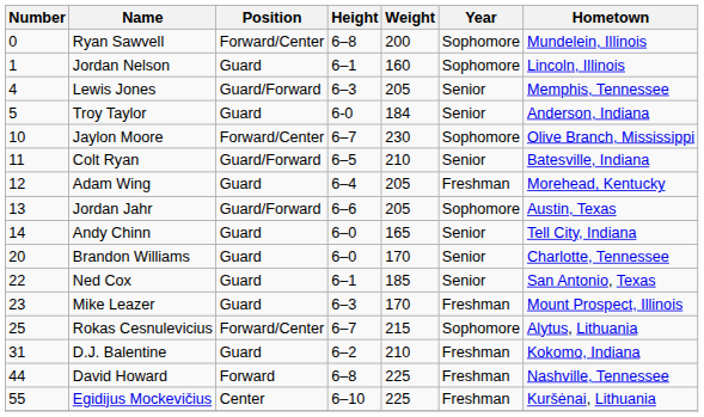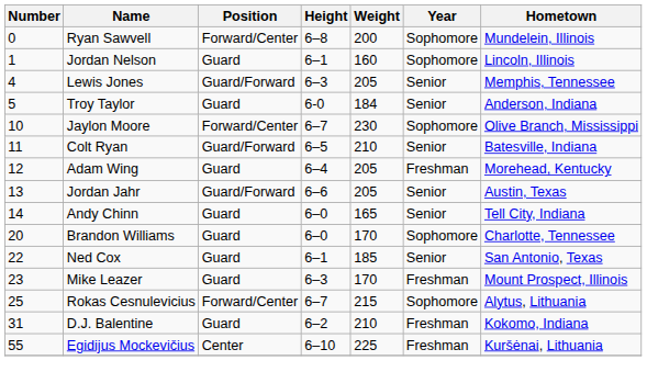 <table class="wikitable" style="font-size: 95%;">
 <tr>
 <th>Number</th>
 <th>Name</th>
 <th>Position</th>
 <th>Height</th>
 <th>Weight</th>
 <th>Year</th>
 <th>Hometown</th>
 </tr>
 <tr>
 <td>0</td>
 <td>Ryan Sawvell</td>
 <td>Forward/Center</td>
 <td>6–8</td>
 <td>200</td>
 <td>Sophomore</td>
 <td><a href='#'>Mundelein, Illinois</a></td>
 </tr>
 <tr>
 <td>1</td>
 <td>Jordan Nelson</td>
 <td>Guard</td>
 <td>6–1</td>
 <td>160</td>
 <td>Sophomore</td>
 <td><a href='#'>Lincoln, Illinois</a></td>
 </tr>
 <tr>
 <td>4</td>
 <td>Lewis Jones</td>
 <td>Guard/Forward</td>
 <td>6–3</td>
 <td>205</td>
 <td>Senior</td>
 <td><a href='#'>Memphis, Tennessee</a></td>
 </tr>
 <tr>
 <td>5</td>
 <td>Troy Taylor</td>
 <td>Guard</td>
 <td>6-0</td>
 <td>184</td>
 <td>Senior</td>
 <td><a href='#'>Anderson, Indiana</a></td>
 </tr>
 <tr>
 <td>10</td>
 <td>Jaylon Moore</td>
 <td>Forward/Center</td>
 <td>6–7</td>
 <td>230</td>
 <td>Sophomore</td>
 <td><a href='#'>Olive Branch, Mississippi</a></td>
 </tr>
 <tr>
 <td>11</td>
 <td>Colt Ryan</td>
 <td>Guard/Forward</td>
 <td>6–5</td>
 <td>210</td>
 <td>Senior</td>
 <td><a href='#'>Batesville, Indiana</a></td>
 </tr>
 <tr>
 <td>12</td>
 <td>Adam Wing</td>
 <td>Guard</td>
 <td>6–4</td>
 <td>205</td>
 <td>Freshman</td>
 <td><a href='#'>Morehead, Kentucky</a></td>
 </tr>
 <tr>
 <td>13</td>
 <td>Jordan Jahr</td>
 <td>Guard/Forward</td>
 <td>6–6</td>
 <td>205</td>
-<td>Sophomore</td>
+<td>Senior</td>
 <td><a href='#'>Austin, Texas</a></td>
 </tr>
 <tr>
 <td>14</td>
 <td>Andy Chinn</td>
 <td>Guard</td>
 <td>6–0</td>
 <td>165</td>
 <td>Senior</td>
 <td><a href='#'>Tell City, Indiana</a></td>
 </tr>
 <tr>
 <td>20</td>
 <td>Brandon Williams</td>
 <td>Guard</td>
 <td>6–0</td>
 <td>170</td>
-<td>Senior</td>
+<td>Sophomore</td>
 <td><a href='#'>Charlotte, Tennessee</a></td>
 </tr>
 <tr>
 <td>22</td>
 <td>Ned Cox</td>
 <td>Guard</td>
 <td>6–1</td>
 <td>185</td>
 <td>Senior</td>
 <td><a href='#'>San Antonio</a>, <a href='#'>Texas</a></td>
 </tr>
 <tr>
 <td>23</td>
 <td>Mike Leazer</td>
 <td>Guard</td>
 <td>6–3</td>
 <td>170</td>
 <td>Freshman</td>
 <td><a href='#'>Mount Prospect, Illinois</a></td>
 </tr>
 <tr>
 <td>25</td>
 <td>Rokas Cesnulevicius</td>
 <td>Forward/Center</td>
 <td>6–7</td>
 <td>215</td>
 <td>Sophomore</td>
 <td><a href='#'>Alytus</a>, <a href='#'>Lithuania</a></td>
 </tr>
 <tr>
 <td>31</td>
 <td>D.J. Balentine</td>
 <td>Guard</td>
 <td>6–2</td>
 <td>210</td>
 <td>Freshman</td>
 <td><a href='#'>Kokomo, Indiana</a></td>
 </tr>
 <tr>
-<td>44</td>
-<td>David Howard</td>
-<td>Forward</td>
-<td>6–8</td>
-<td>225</td>
-<td>Freshman</td>
-<td><a href='#'>Nashville, Tennessee</a></td>
-</tr>
-<tr>
 <td>55</td>
 <td><a href='#'>Egidijus Mockevičius</a></td>
 <td>Center</td>
 <td>6–10</td>
 <td>225</td>
 <td>Freshman</td>
 <td><a href='#'>Kuršėnai</a>, <a href='#'>Lithuania</a></td>
 </tr>
 <tr>
 </tr>
 </table>
